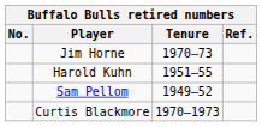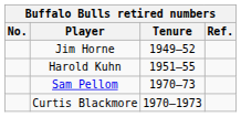 <table class= "wikitable" style=text-align:center>
 <tr>
 <th colspan=6 style= ><strong>Buffalo Bulls retired numbers</strong></th>
 </tr>
 <tr>
 <th style= >No.</th>
 <th style= >Player</th>
 <th style= >Tenure</th>
 <th style= >Ref.</th>
 </tr>
 <tr>
 <td></td>
 <td>Jim Horne</td>
-<td>1970–73</td>
+<td>1949–52</td>
 <td></td>
 </tr>
 <tr>
 <td></td>
 <td>Harold Kuhn</td>
 <td>1951–55</td>
 <td></td>
 </tr>
 <tr>
 <td></td>
 <td><a href='#'>Sam Pellom</a></td>
-<td>1949–52</td>
+<td>1970–73</td>
 <td></td>
 </tr>
 <tr>
 <td></td>
 <td>Curtis Blackmore</td>
 <td>1970–1973</td>
 <td></td>
 </tr>
 </table>
